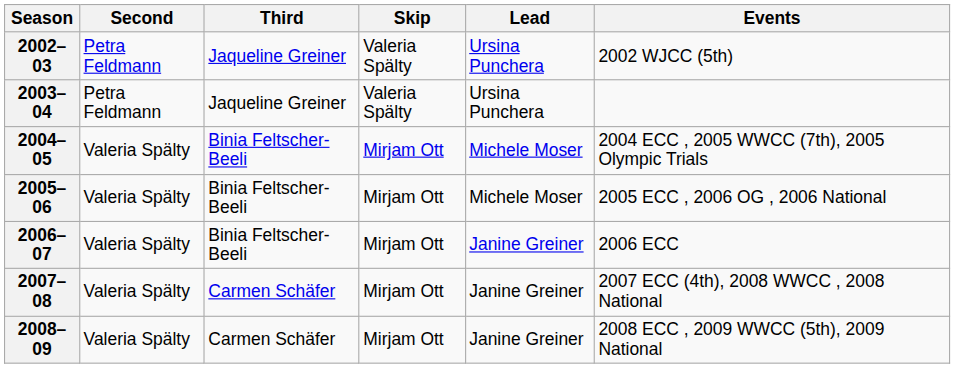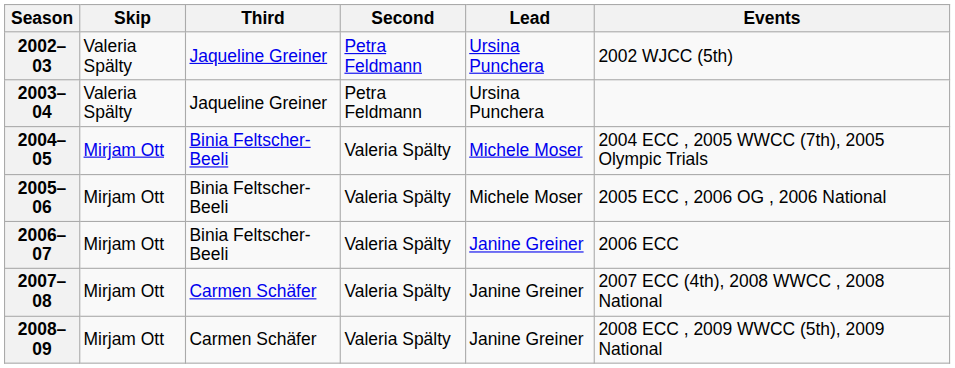 <table class="wikitable">
 <tr>
 <th scope="col">Season</th>
+<th scope="col">Skip</th>
+<th scope="col">Third</th>
 <th scope="col">Second</th>
-<th scope="col">Third</th>
-<th scope="col">Skip</th>
 <th scope="col">Lead</th>
 <th scope="col">Events</th>
 </tr>
 <tr>
 <th scope="row">2002–03</th>
+<td>Valeria Spälty</td>
+<td><a href='#'>Jaqueline Greiner</a></td>
 <td><a href='#'>Petra Feldmann</a></td>
-<td><a href='#'>Jaqueline Greiner</a></td>
-<td>Valeria Spälty</td>
 <td><a href='#'>Ursina Punchera</a></td>
 <td>2002 WJCC (5th)</td>
 </tr>
 <tr>
 <th scope="row">2003–04</th>
+<td>Valeria Spälty</td>
+<td>Jaqueline Greiner</td>
 <td>Petra Feldmann</td>
-<td>Jaqueline Greiner</td>
-<td>Valeria Spälty</td>
 <td>Ursina Punchera</td>
 <td></td>
 </tr>
 <tr>
 <th scope="row">2004–05</th>
+<td><a href='#'>Mirjam Ott</a></td>
+<td><a href='#'>Binia Feltscher-Beeli</a></td>
 <td>Valeria Spälty</td>
-<td><a href='#'>Binia Feltscher-Beeli</a></td>
-<td><a href='#'>Mirjam Ott</a></td>
 <td><a href='#'>Michele Moser</a></td>
 <td>2004 ECC , 2005 WWCC (7th), 2005 Olympic Trials </td>
 </tr>
 <tr>
 <th scope="row">2005–06</th>
+<td>Mirjam Ott</td>
+<td>Binia Feltscher-Beeli</td>
 <td>Valeria Spälty</td>
-<td>Binia Feltscher-Beeli</td>
-<td>Mirjam Ott</td>
 <td>Michele Moser</td>
 <td>2005 ECC , 2006 OG , 2006 National </td>
 </tr>
 <tr>
 <th scope="row">2006–07</th>
+<td>Mirjam Ott</td>
+<td>Binia Feltscher-Beeli</td>
 <td>Valeria Spälty</td>
-<td>Binia Feltscher-Beeli</td>
-<td>Mirjam Ott</td>
 <td><a href='#'>Janine Greiner</a></td>
 <td>2006 ECC </td>
 </tr>
 <tr>
 <th scope="row">2007–08</th>
+<td>Mirjam Ott</td>
+<td><a href='#'>Carmen Schäfer</a></td>
 <td>Valeria Spälty</td>
-<td><a href='#'>Carmen Schäfer</a></td>
-<td>Mirjam Ott</td>
 <td>Janine Greiner</td>
 <td>2007 ECC (4th), 2008 WWCC , 2008 National </td>
 </tr>
 <tr>
 <th scope="row">2008–09</th>
+<td>Mirjam Ott</td>
+<td>Carmen Schäfer</td>
 <td>Valeria Spälty</td>
-<td>Carmen Schäfer</td>
-<td>Mirjam Ott</td>
 <td>Janine Greiner</td>
 <td>2008 ECC , 2009 WWCC (5th), 2009 National </td>
 </tr>
 </table>
